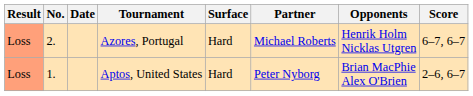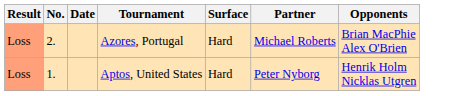 <table class="sortable wikitable">
 <tr>
 <th>Result</th>
 <th>No.</th>
 <th>Date</th>
 <th>Tournament</th>
 <th>Surface</th>
 <th>Partner</th>
 <th>Opponents</th>
-<th class="unsortable">Score</th>
 </tr>
 <tr style="background:moccasin;">
 <td bgcolor=FFA07A>Loss</td>
 <td>2.</td>
 <td></td>
 <td><a href='#'>Azores</a>, Portugal</td>
 <td>Hard</td>
 <td> <a href='#'>Michael Roberts</a></td>
-<td> <a href='#'>Henrik Holm</a><br> <a href='#'>Nicklas Utgren</a></td>
-<td>6–7, 6–7</td>
+<td> <a href='#'>Brian MacPhie</a><br> <a href='#'>Alex O'Brien</a></td>
 </tr>
 <tr style="background:moccasin;">
 <td bgcolor=FFA07A>Loss</td>
 <td>1.</td>
 <td></td>
 <td><a href='#'>Aptos</a>, United States</td>
 <td>Hard</td>
 <td> <a href='#'>Peter Nyborg</a></td>
-<td> <a href='#'>Brian MacPhie</a><br> <a href='#'>Alex O'Brien</a></td>
-<td>2–6, 6–7</td>
+<td> <a href='#'>Henrik Holm</a><br> <a href='#'>Nicklas Utgren</a></td>
 </tr>
 </table>
